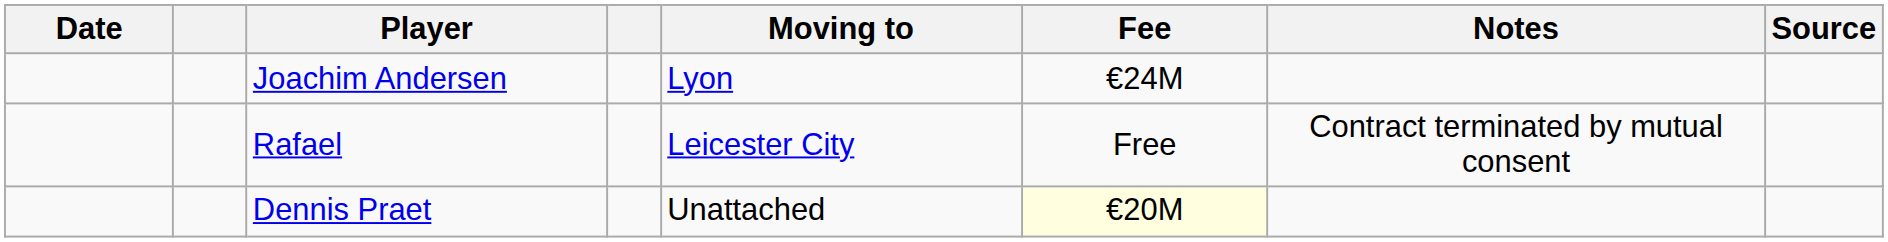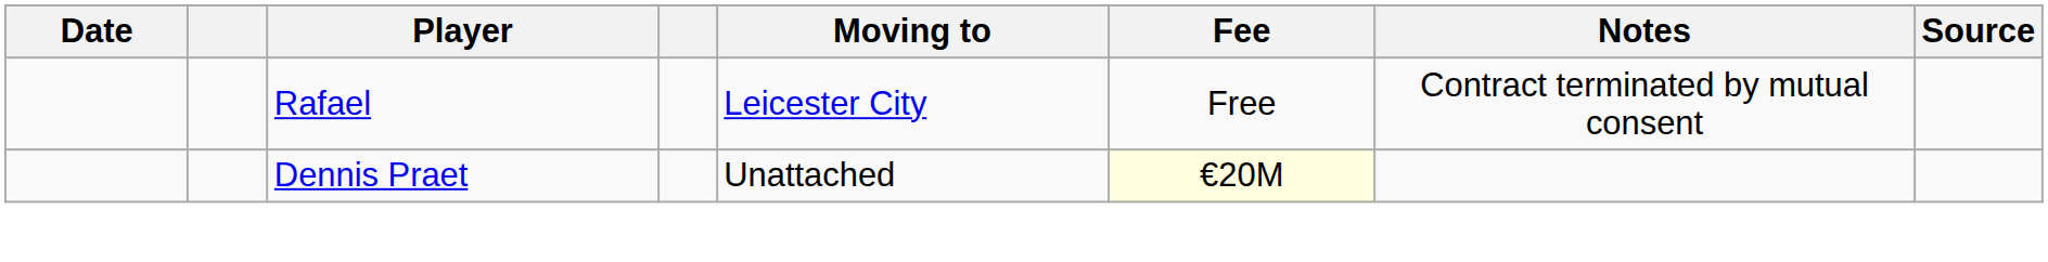 <table class="wikitable sortable">
 <tr>
 <th style="width:80px;">Date</th>
 <th style="width:30px;"></th>
 <th style="width:180px;">Player</th>
 <th style="width:20px;"></th>
 <th style="width:180px;">Moving to</th>
 <th style="width:120px;" class="unsortable">Fee</th>
 <th style="width:250px;" class="unsortable">Notes</th>
 <th style="width:20px;">Source</th>
-</tr>
-<tr>
-<td></td>
-<td align=center></td>
-<td> <a href='#'>Joachim Andersen</a></td>
-<td align=center></td>
-<td> <a href='#'>Lyon</a></td>
-<td align=center>€24M</td>
-<td align=center></td>
-<td></td>
 </tr>
 <tr>
 <td></td>
 <td align=center></td>
 <td> <a href='#'>Rafael</a></td>
 <td align=center></td>
 <td> <a href='#'>Leicester City</a></td>
 <td align=center>Free</td>
 <td align=center>Contract terminated by mutual consent</td>
 <td></td>
 </tr>
 <tr>
 <td></td>
 <td align=center></td>
 <td> <a href='#'>Dennis Praet</a></td>
 <td align=center></td>
 <td>Unattached</td>
 <td align=center style="background: lightyellow;">€20M</td>
 <td align=center></td>
 <td></td>
 </tr>
 </table>
